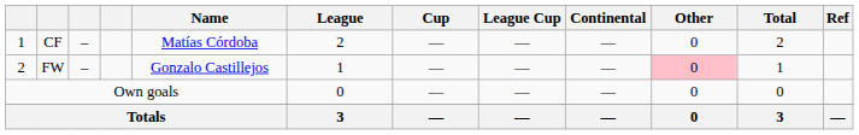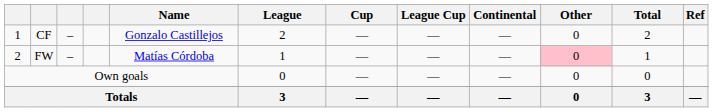 <table class="wikitable sortable" style="font-size: 95%; text-align: center;">
 <tr>
 <th style="width:25px; background:#; color:;"></th>
 <th style="width:25px; background:#; color:;"></th>
 <th style="width:25px; background:#; color:;"></th>
 <th style="width:25px; background:#; color:;"></th>
 <th style="width:150px; background:#; color:;">Name</th>
 <th style="width:100px; background:#; color:;">League</th>
 <th style="width:80px; background:#; color:;">Cup</th>
 <th style="width:80px; background:#; color:;">League Cup</th>
 <th style="width:80px; background:#; color:;">Continental</th>
 <th style="width:80px; background:#; color:;">Other</th>
 <th style="width:80px; background:#; color:;"><strong>Total</strong></th>
 <th style="width:10px; background:#; color:;"><strong>Ref</strong></th>
 </tr>
 <tr>
 <td rowspan=1>1</td>
 <td>CF</td>
 <td>–</td>
 <td></td>
-<td data-sort-value="Córdoba, Matías"><a href='#'>Matías Córdoba</a></td>
+<td data-sort-value="Castillejos, Gonzalo"><a href='#'>Gonzalo Castillejos</a></td>
 <td>2</td>
 <td>—</td>
 <td>—</td>
 <td>—</td>
 <td>0</td>
 <td>2</td>
 <td></td>
 </tr>
 <tr>
 <td rowspan=1>2</td>
 <td>FW</td>
 <td>–</td>
 <td></td>
-<td data-sort-value="Castillejos, Gonzalo"><a href='#'>Gonzalo Castillejos</a></td>
+<td data-sort-value="Córdoba, Matías"><a href='#'>Matías Córdoba</a></td>
 <td>1</td>
 <td>—</td>
 <td>—</td>
 <td>—</td>
 <td style="background: pink;">0</td>
 <td>1</td>
 <td></td>
 </tr>
 <tr>
 <td colspan="5">Own goals</td>
 <td>0</td>
 <td>—</td>
 <td>—</td>
 <td>—</td>
 <td>0</td>
 <td>0</td>
 <td></td>
 </tr>
 <tr>
 </tr>
 <tr class="sortbottom">
 </tr>
 <tr class="sortbottom">
 <th colspan=5><strong>Totals</strong></th>
 <th><strong>3</strong></th>
 <th><strong>—</strong></th>
 <th><strong>—</strong></th>
 <th><strong>—</strong></th>
 <th><strong>0</strong></th>
 <th><strong>3</strong></th>
 <th><strong>—</strong></th>
 </tr>
 </table>
